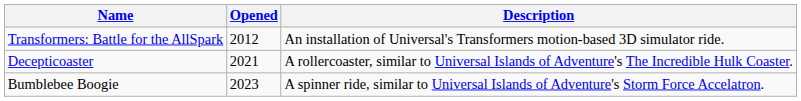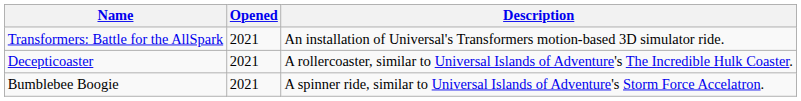 <table class="wikitable">
 <tr>
 <th><a href='#'>Name</a></th>
 <th><a href='#'>Opened</a></th>
 <th><a href='#'>Description</a></th>
 </tr>
 <tr>
 <td><a href='#'>Transformers: Battle for the AllSpark</a></td>
-<td>2012</td>
+<td>2021</td>
 <td>An installation of Universal's Transformers motion-based 3D simulator ride.</td>
 </tr>
 <tr>
 <td><a href='#'>Decepticoaster</a></td>
 <td>2021</td>
 <td>A rollercoaster, similar to <a href='#'>Universal Islands of Adventure</a>'s <a href='#'>The Incredible Hulk Coaster</a>.</td>
 </tr>
 <tr>
 <td>Bumblebee Boogie</td>
-<td>2023</td>
+<td>2021</td>
 <td>A spinner ride, similar to <a href='#'>Universal Islands of Adventure</a>'s <a href='#'>Storm Force Accelatron</a>.</td>
 </tr>
 </table>
